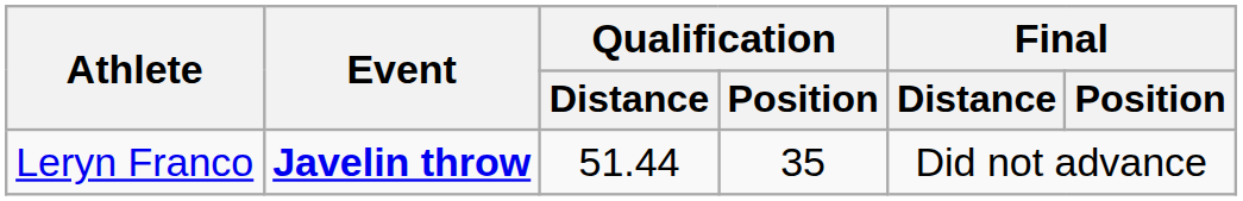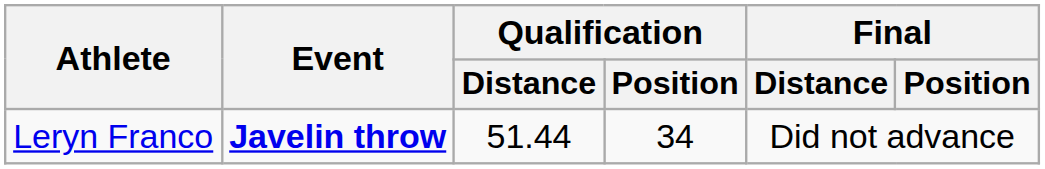 <table class=wikitable style="font-size:90%">
 <tr>
 <th rowspan="2">Athlete</th>
 <th rowspan="2">Event</th>
 <th colspan="2">Qualification</th>
 <th colspan="2">Final</th>
 </tr>
 <tr style="font-size:95%">
 <th>Distance</th>
 <th>Position</th>
 <th>Distance</th>
 <th>Position</th>
 </tr>
 <tr align=center>
 <td align=left><a href='#'>Leryn Franco</a></td>
 <td align=left><strong><a href='#'>Javelin throw</a></strong></td>
 <td>51.44</td>
-<td>35</td>
+<td>34</td>
 <td colspan=2>Did not advance</td>
 </tr>
 </table>
